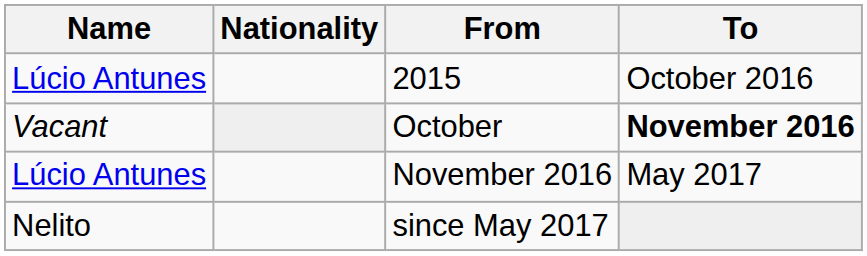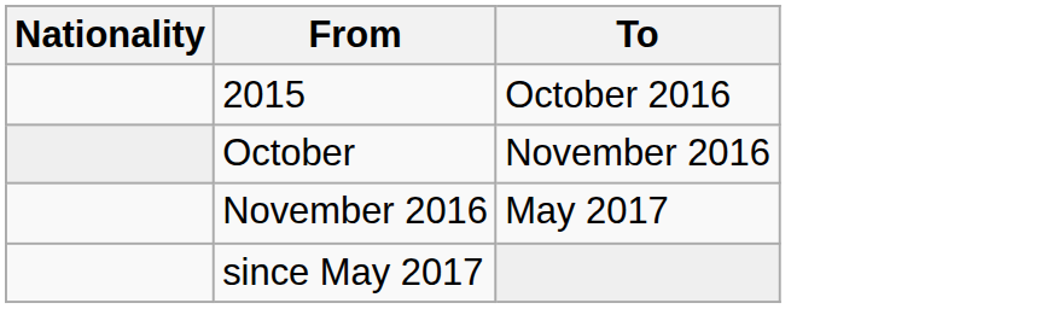 <table class="wikitable sortable">
 <tr>
-<th>Name</th>
 <th>Nationality</th>
 <th>From</th>
 <th class="unsortable">To</th>
 </tr>
 <tr>
-<td><a href='#'>Lúcio Antunes</a></td>
 <td></td>
 <td>2015</td>
 <td>October 2016</td>
 </tr>
 <tr>
-<td><em>Vacant</em></td>
 <td bgcolor=EFEFEF></td>
 <td>October</td>
-<td><strong>November 2016</strong></td>
+<td>November 2016</td>
 </tr>
 <tr>
-<td><a href='#'>Lúcio Antunes</a></td>
 <td></td>
 <td>November 2016</td>
 <td>May 2017</td>
 </tr>
 <tr>
-<td>Nelito</td>
 <td></td>
 <td>since May 2017</td>
 <td bgcolor=EFEFEF></td>
 </tr>
 </table>
